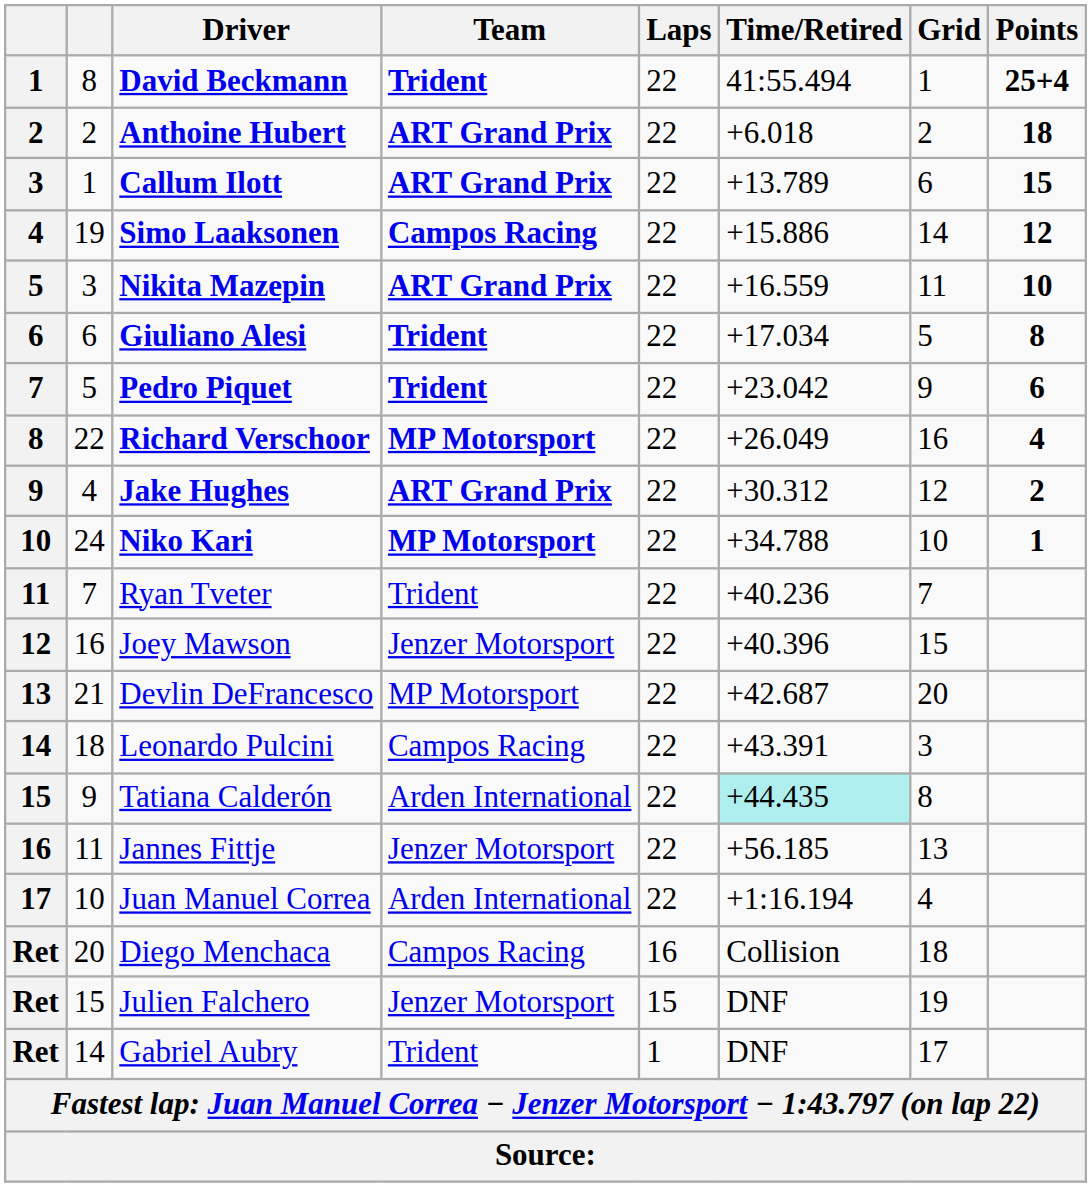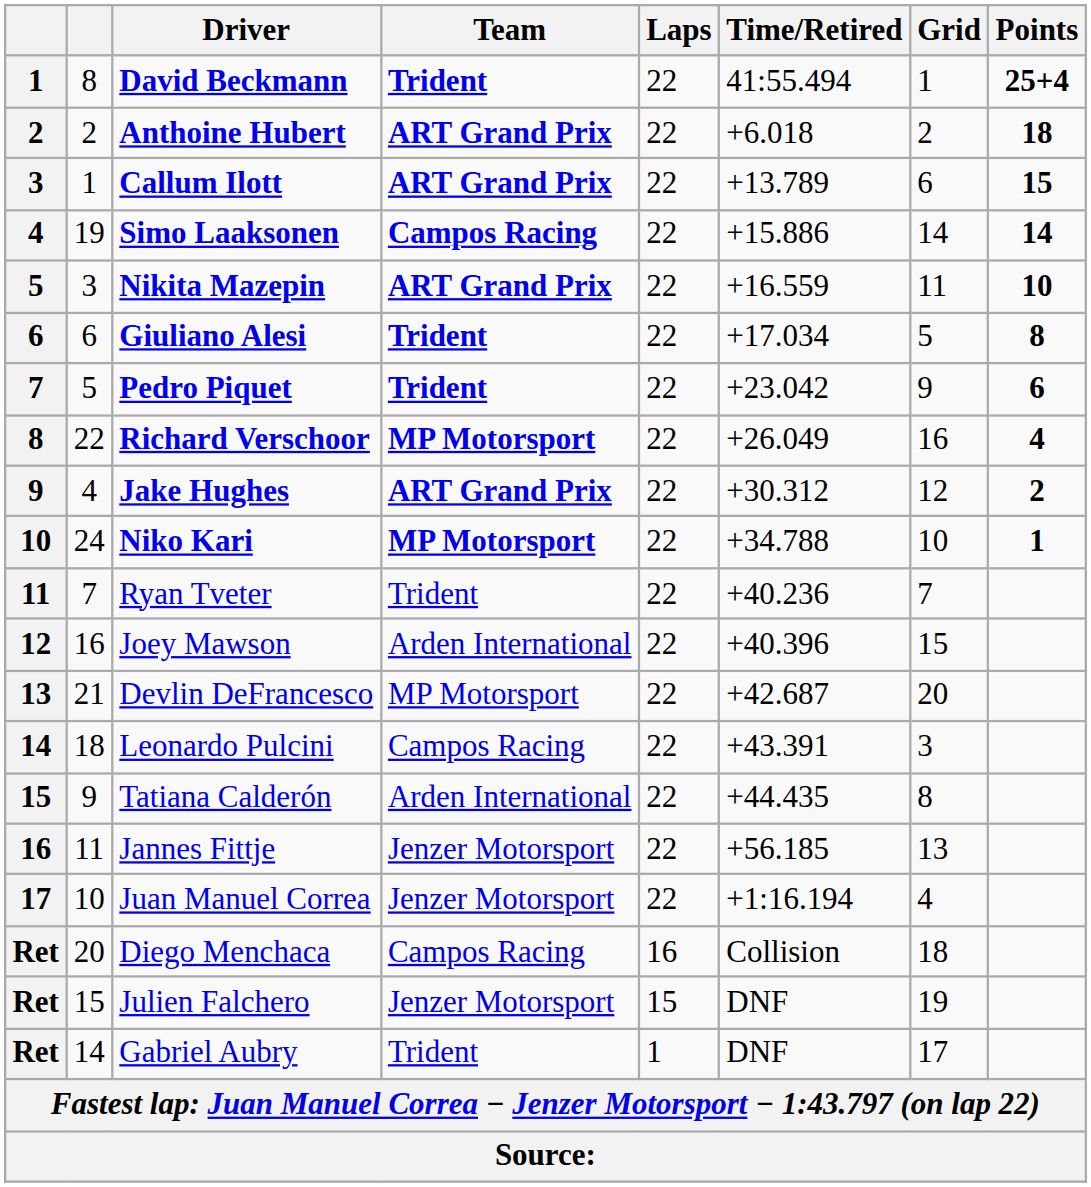 <table class="wikitable" style="font-size: 85%;">
 <tr>
 <th></th>
 <th></th>
 <th>Driver</th>
 <th>Team</th>
 <th>Laps</th>
 <th>Time/Retired</th>
 <th>Grid</th>
 <th>Points</th>
 </tr>
 <tr>
 <th>1</th>
 <td align="center">8</td>
 <td><strong> <a href='#'>David Beckmann</a></strong></td>
 <td><strong><a href='#'>Trident</a></strong></td>
 <td>22</td>
 <td>41:55.494</td>
 <td>1</td>
 <td align="center"><strong>25+4</strong></td>
 </tr>
 <tr>
 <th>2</th>
 <td align="center">2</td>
 <td><strong> <a href='#'>Anthoine Hubert</a></strong></td>
 <td><strong><a href='#'>ART Grand Prix</a></strong></td>
 <td>22</td>
 <td>+6.018</td>
 <td>2</td>
 <td align="center"><strong>18</strong></td>
 </tr>
 <tr>
 <th>3</th>
 <td align="center">1</td>
 <td><strong> <a href='#'>Callum Ilott</a></strong></td>
 <td><strong><a href='#'>ART Grand Prix</a></strong></td>
 <td>22</td>
 <td>+13.789</td>
 <td>6</td>
 <td align="center"><strong>15</strong></td>
 </tr>
 <tr>
 <th>4</th>
 <td align="center">19</td>
 <td><strong> <a href='#'>Simo Laaksonen</a></strong></td>
 <td><strong><a href='#'>Campos Racing</a></strong></td>
 <td>22</td>
 <td>+15.886</td>
 <td>14</td>
-<td align="center"><strong>12</strong></td>
+<td align="center"><strong>14</strong></td>
 </tr>
 <tr>
 <th>5</th>
 <td align="center">3</td>
 <td><strong> <a href='#'>Nikita Mazepin</a></strong></td>
 <td><strong><a href='#'>ART Grand Prix</a></strong></td>
 <td>22</td>
 <td>+16.559</td>
 <td>11</td>
 <td align="center"><strong>10</strong></td>
 </tr>
 <tr>
 <th>6</th>
 <td align="center">6</td>
 <td><strong> <a href='#'>Giuliano Alesi</a></strong></td>
 <td><strong><a href='#'>Trident</a></strong></td>
 <td>22</td>
 <td>+17.034</td>
 <td>5</td>
 <td align="center"><strong>8</strong></td>
 </tr>
 <tr>
 <th>7</th>
 <td align="center">5</td>
 <td><strong> <a href='#'>Pedro Piquet</a></strong></td>
 <td><strong><a href='#'>Trident</a></strong></td>
 <td>22</td>
 <td>+23.042</td>
 <td>9</td>
 <td align="center"><strong>6</strong></td>
 </tr>
 <tr>
 <th>8</th>
 <td align="center">22</td>
 <td><strong> <a href='#'>Richard Verschoor</a></strong></td>
 <td><strong><a href='#'>MP Motorsport</a></strong></td>
 <td>22</td>
 <td>+26.049</td>
 <td>16</td>
 <td align="center"><strong>4</strong></td>
 </tr>
 <tr>
 <th>9</th>
 <td align="center">4</td>
 <td><strong> <a href='#'>Jake Hughes</a></strong></td>
 <td><strong><a href='#'>ART Grand Prix</a></strong></td>
 <td>22</td>
 <td>+30.312</td>
 <td>12</td>
 <td align="center"><strong>2</strong></td>
 </tr>
 <tr>
 <th>10</th>
 <td align="center">24</td>
 <td><strong> <a href='#'>Niko Kari</a></strong></td>
 <td><strong><a href='#'>MP Motorsport</a></strong></td>
 <td>22</td>
 <td>+34.788</td>
 <td>10</td>
 <td align="center"><strong>1</strong></td>
 </tr>
 <tr>
 <th>11</th>
 <td align="center">7</td>
 <td> <a href='#'>Ryan Tveter</a></td>
 <td><a href='#'>Trident</a></td>
 <td>22</td>
 <td>+40.236</td>
 <td>7</td>
 <td></td>
 </tr>
 <tr>
 <th>12</th>
 <td align="center">16</td>
 <td> <a href='#'>Joey Mawson</a></td>
-<td><a href='#'>Jenzer Motorsport</a></td>
+<td><a href='#'>Arden International</a></td>
 <td>22</td>
 <td>+40.396</td>
 <td>15</td>
 <td></td>
 </tr>
 <tr>
 <th>13</th>
 <td align="center">21</td>
 <td> <a href='#'>Devlin DeFrancesco</a></td>
 <td><a href='#'>MP Motorsport</a></td>
 <td>22</td>
 <td>+42.687</td>
 <td>20</td>
 <td></td>
 </tr>
 <tr>
 <th>14</th>
 <td align="center">18</td>
 <td> <a href='#'>Leonardo Pulcini</a></td>
 <td><a href='#'>Campos Racing</a></td>
 <td>22</td>
 <td>+43.391</td>
 <td>3</td>
 <td></td>
 </tr>
 <tr>
 <th>15</th>
 <td align="center">9</td>
 <td> <a href='#'>Tatiana Calderón</a></td>
 <td><a href='#'>Arden International</a></td>
 <td>22</td>
-<td style="background: paleturquoise;">+44.435</td>
+<td>+44.435</td>
 <td>8</td>
 <td></td>
 </tr>
 <tr>
 <th>16</th>
 <td align="center">11</td>
 <td> <a href='#'>Jannes Fittje</a></td>
 <td><a href='#'>Jenzer Motorsport</a></td>
 <td>22</td>
 <td>+56.185</td>
 <td>13</td>
 <td></td>
 </tr>
 <tr>
 <th>17</th>
 <td align="center">10</td>
 <td> <a href='#'>Juan Manuel Correa</a></td>
-<td><a href='#'>Arden International</a></td>
+<td><a href='#'>Jenzer Motorsport</a></td>
 <td>22</td>
 <td>+1:16.194</td>
 <td>4</td>
 <td></td>
 </tr>
 <tr>
 <th>Ret</th>
 <td align="center">20</td>
 <td> <a href='#'>Diego Menchaca</a></td>
 <td><a href='#'>Campos Racing</a></td>
 <td>16</td>
 <td>Collision</td>
 <td>18</td>
 <td></td>
 </tr>
 <tr>
 <th>Ret</th>
 <td align="center">15</td>
 <td> <a href='#'>Julien Falchero</a></td>
 <td><a href='#'>Jenzer Motorsport</a></td>
 <td>15</td>
 <td>DNF</td>
 <td>19</td>
 <td></td>
 </tr>
 <tr>
 <th>Ret</th>
 <td align="center">14</td>
 <td> <a href='#'>Gabriel Aubry</a></td>
 <td><a href='#'>Trident</a></td>
 <td>1</td>
 <td>DNF</td>
 <td>17</td>
 <td></td>
 </tr>
 <tr>
 <th colspan="8"><em>Fastest lap: <strong><a href='#'>Juan Manuel Correa</a> − <a href='#'>Jenzer Motorsport</a> − 1:43.797 (on lap 22)<strong><em></th>
 </tr>
 <tr>
 <th colspan="8">Source:</th>
 </tr>
 </table>
